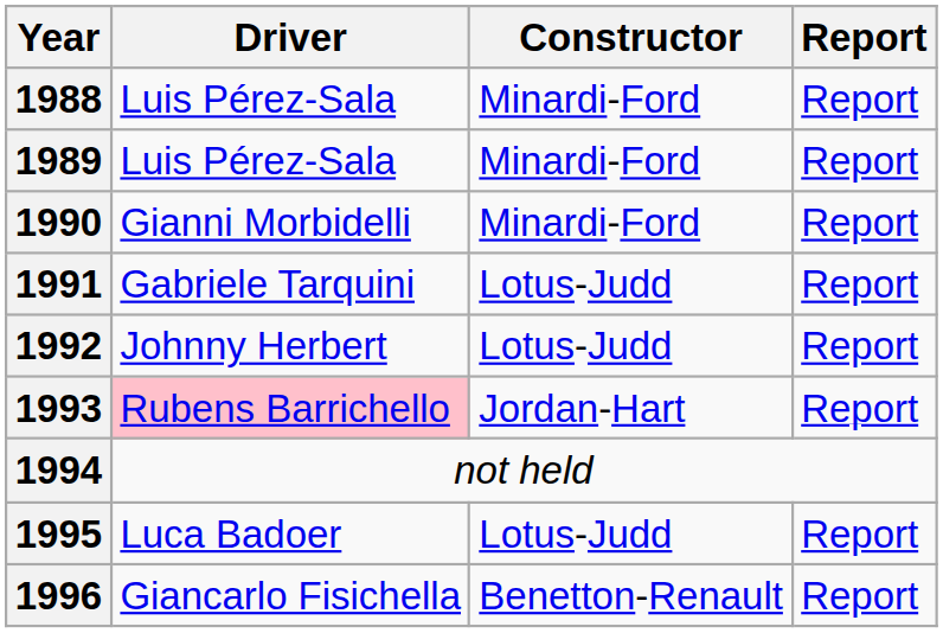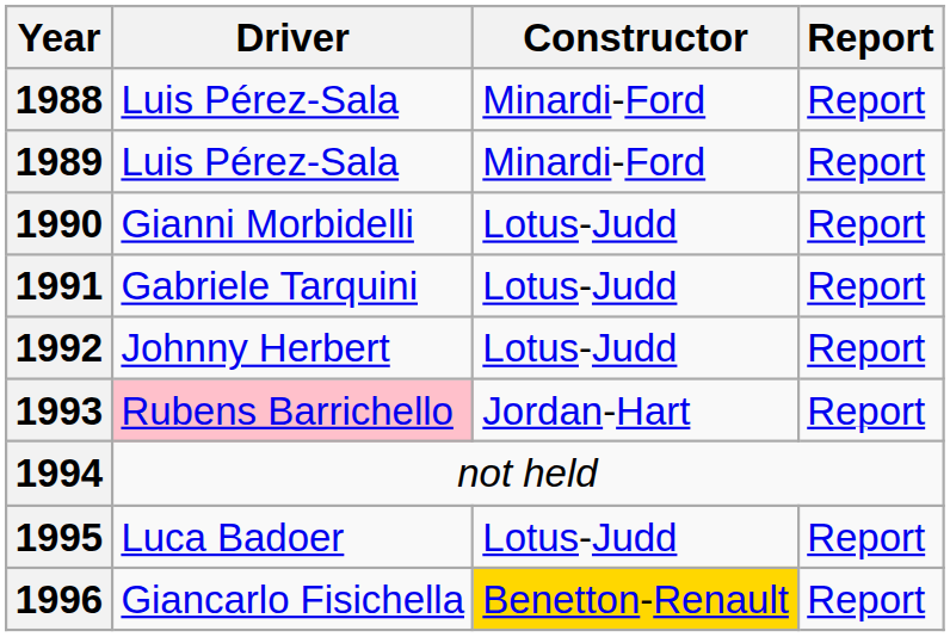 <table class="wikitable" style="font-size: 95%;">
 <tr>
 <th>Year</th>
 <th>Driver</th>
 <th>Constructor</th>
 <th>Report</th>
 </tr>
 <tr>
 <th>1988</th>
 <td> <a href='#'>Luis Pérez-Sala</a></td>
 <td><a href='#'>Minardi</a>-<a href='#'>Ford</a></td>
 <td><a href='#'>Report</a></td>
 </tr>
 <tr>
 <th>1989</th>
 <td> <a href='#'>Luis Pérez-Sala</a></td>
 <td><a href='#'>Minardi</a>-<a href='#'>Ford</a></td>
 <td><a href='#'>Report</a></td>
 </tr>
 <tr>
 <th>1990</th>
 <td> <a href='#'>Gianni Morbidelli</a></td>
-<td><a href='#'>Minardi</a>-<a href='#'>Ford</a></td>
+<td><a href='#'>Lotus</a>-<a href='#'>Judd</a></td>
 <td><a href='#'>Report</a></td>
 </tr>
 <tr>
 <th>1991</th>
 <td> <a href='#'>Gabriele Tarquini</a></td>
 <td><a href='#'>Lotus</a>-<a href='#'>Judd</a></td>
 <td><a href='#'>Report</a></td>
 </tr>
 <tr>
 <th>1992</th>
 <td> <a href='#'>Johnny Herbert</a></td>
 <td><a href='#'>Lotus</a>-<a href='#'>Judd</a></td>
 <td><a href='#'>Report</a></td>
 </tr>
 <tr>
 <th>1993</th>
 <td style="background: pink;"> <a href='#'>Rubens Barrichello</a></td>
 <td><a href='#'>Jordan</a>-<a href='#'>Hart</a></td>
 <td><a href='#'>Report</a></td>
 </tr>
 <tr>
 <th>1994</th>
 <td colspan=3 align=center><em>not held</em></td>
 </tr>
 <tr>
 <th>1995</th>
 <td> <a href='#'>Luca Badoer</a></td>
 <td><a href='#'>Lotus</a>-<a href='#'>Judd</a></td>
 <td><a href='#'>Report</a></td>
 </tr>
 <tr>
 <th>1996</th>
 <td> <a href='#'>Giancarlo Fisichella</a></td>
-<td><a href='#'>Benetton</a>-<a href='#'>Renault</a></td>
+<td style="background: gold;"><a href='#'>Benetton</a>-<a href='#'>Renault</a></td>
 <td><a href='#'>Report</a></td>
 </tr>
 </table>
